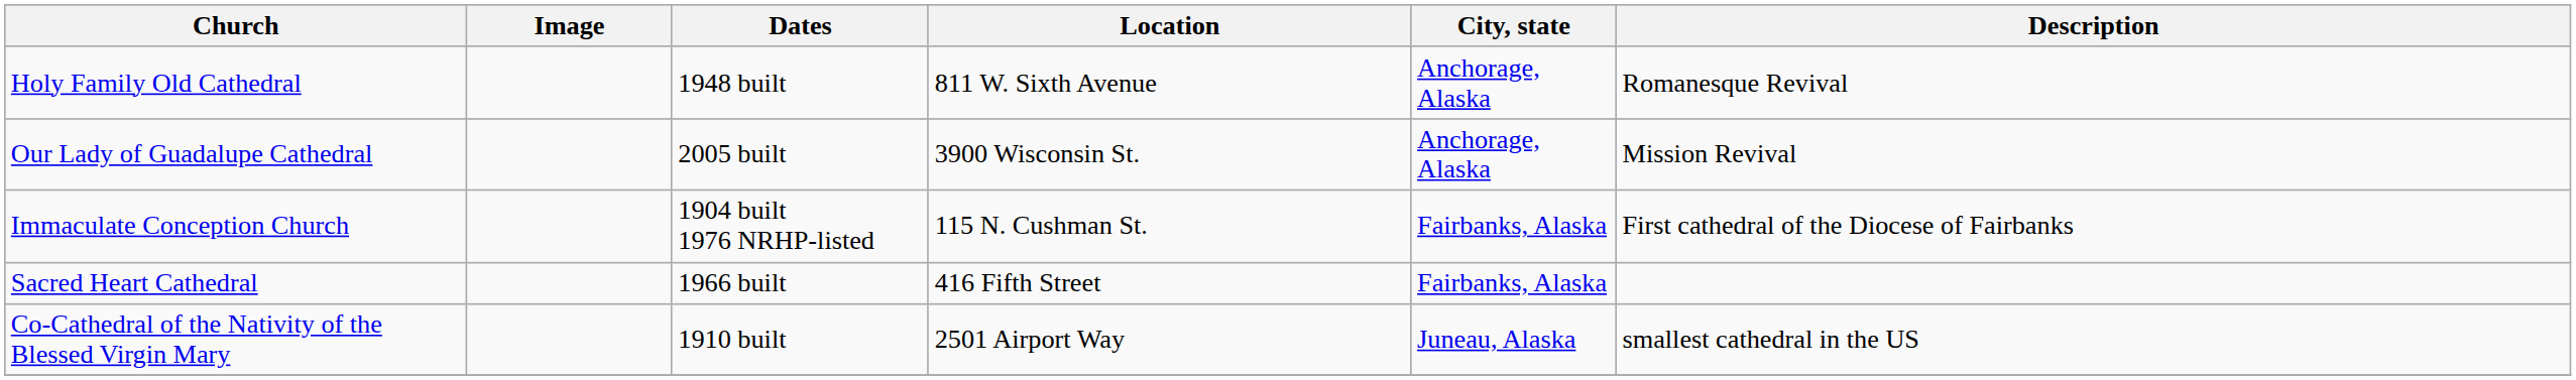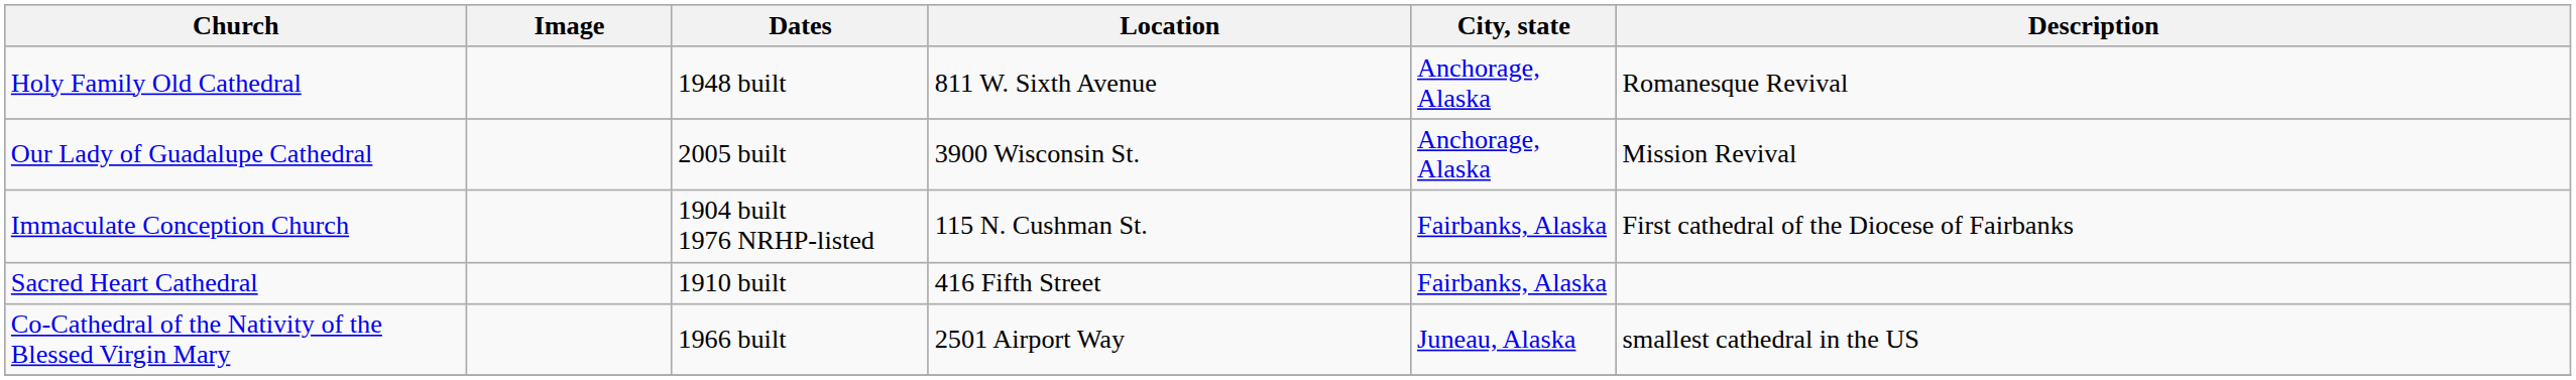 <table class="wikitable sortable" style="width:98%">
 <tr>
 <th width = 18%><strong>Church</strong></th>
 <th width = 8% class="unsortable"><strong>Image</strong></th>
 <th width = 10%><strong>Dates</strong></th>
 <th><strong>Location</strong></th>
 <th width = 8%><strong>City, state</strong></th>
 <th class="unsortable"><strong>Description</strong></th>
 </tr>
 <tr>
 <td><a href='#'>Holy Family Old Cathedral</a></td>
 <td></td>
 <td>1948 built</td>
 <td>811 W. Sixth Avenue<br><small></small></td>
 <td><a href='#'>Anchorage, Alaska</a></td>
 <td>Romanesque Revival</td>
 </tr>
 <tr>
 <td><a href='#'>Our Lady of Guadalupe Cathedral</a></td>
 <td></td>
 <td>2005 built</td>
 <td>3900 Wisconsin St.<br><small></small></td>
 <td><a href='#'>Anchorage, Alaska</a></td>
 <td>Mission Revival</td>
 </tr>
 <tr>
 <td><a href='#'>Immaculate Conception Church</a></td>
 <td></td>
 <td>1904 built<br>1976 NRHP-listed</td>
 <td>115 N. Cushman St.<br><small></small></td>
 <td><a href='#'>Fairbanks, Alaska</a></td>
 <td>First cathedral of the Diocese of Fairbanks</td>
 </tr>
 <tr>
 <td><a href='#'>Sacred Heart Cathedral</a></td>
 <td></td>
-<td>1966 built</td>
+<td>1910 built</td>
 <td>416 Fifth Street<br><small></small></td>
 <td><a href='#'>Fairbanks, Alaska</a></td>
 <td></td>
 </tr>
 <tr>
 <td><a href='#'>Co-Cathedral of the Nativity of the Blessed Virgin Mary</a></td>
 <td></td>
-<td>1910 built</td>
+<td>1966 built</td>
 <td>2501 Airport Way<br><small></small></td>
 <td><a href='#'>Juneau, Alaska</a></td>
 <td>smallest cathedral in the US</td>
 </tr>
 <tr>
 </tr>
 </table>
